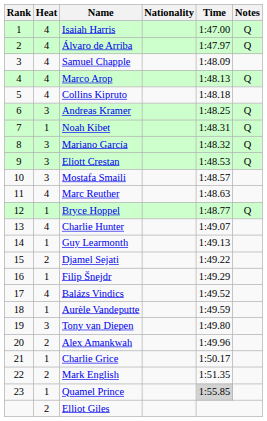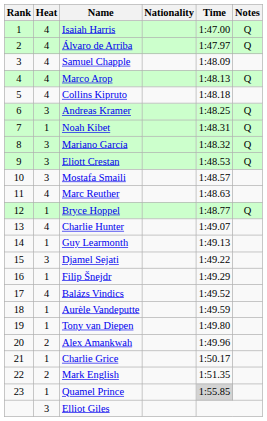 <table class="wikitable sortable" style="text-align:center">
 <tr>
 <th>Rank</th>
 <th>Heat</th>
 <th>Name</th>
 <th>Nationality</th>
 <th>Time</th>
 <th>Notes</th>
 </tr>
 <tr bgcolor=ccffcc>
 <td>1</td>
 <td>4</td>
 <td align="left"><a href='#'>Isaiah Harris</a></td>
 <td align=left></td>
 <td>1:47.00</td>
 <td>Q</td>
 </tr>
 <tr bgcolor=ccffcc>
 <td>2</td>
 <td>4</td>
 <td align="left"><a href='#'>Álvaro de Arriba</a></td>
 <td align=left></td>
 <td>1:47.97</td>
 <td>Q</td>
 </tr>
 <tr>
 <td>3</td>
 <td>4</td>
 <td align="left"><a href='#'>Samuel Chapple</a></td>
 <td align=left></td>
 <td>1:48.09</td>
 <td></td>
 </tr>
 <tr bgcolor=ccffcc>
 <td>4</td>
 <td>4</td>
 <td align="left"><a href='#'>Marco Arop</a></td>
 <td align=left></td>
 <td>1:48.13</td>
 <td>Q</td>
 </tr>
 <tr>
 <td>5</td>
 <td>4</td>
 <td align="left"><a href='#'>Collins Kipruto</a></td>
 <td align=left></td>
 <td>1:48.18</td>
 <td></td>
 </tr>
 <tr bgcolor=ccffcc>
 <td>6</td>
 <td>3</td>
 <td align="left"><a href='#'>Andreas Kramer</a></td>
 <td align=left></td>
 <td>1:48.25</td>
 <td>Q</td>
 </tr>
 <tr bgcolor=ccffcc>
 <td>7</td>
 <td>1</td>
 <td align="left"><a href='#'>Noah Kibet</a></td>
 <td align=left></td>
 <td>1:48.31</td>
 <td>Q</td>
 </tr>
 <tr bgcolor=ccffcc>
 <td>8</td>
 <td>3</td>
 <td align="left"><a href='#'>Mariano García</a></td>
 <td align=left></td>
 <td>1:48.32</td>
 <td>Q</td>
 </tr>
 <tr bgcolor=ccffcc>
 <td>9</td>
 <td>3</td>
 <td align="left"><a href='#'>Eliott Crestan</a></td>
 <td align=left></td>
 <td>1:48.53</td>
 <td>Q</td>
 </tr>
 <tr>
 <td>10</td>
 <td>3</td>
 <td align="left"><a href='#'>Mostafa Smaili</a></td>
 <td align=left></td>
 <td>1:48.57</td>
 <td></td>
 </tr>
 <tr>
 <td>11</td>
 <td>4</td>
 <td align="left"><a href='#'>Marc Reuther</a></td>
 <td align=left></td>
 <td>1:48.63</td>
 <td></td>
 </tr>
 <tr bgcolor=ccffcc>
 <td>12</td>
 <td>1</td>
 <td align="left"><a href='#'>Bryce Hoppel</a></td>
 <td align=left></td>
 <td>1:48.77</td>
 <td>Q</td>
 </tr>
 <tr>
 <td>13</td>
 <td>4</td>
 <td align="left"><a href='#'>Charlie Hunter</a></td>
 <td align=left></td>
 <td>1:49.07</td>
 <td></td>
 </tr>
 <tr>
 <td>14</td>
 <td>1</td>
 <td align="left"><a href='#'>Guy Learmonth</a></td>
 <td align=left></td>
 <td>1:49.13</td>
 <td></td>
 </tr>
 <tr>
 <td>15</td>
-<td>2</td>
+<td>3</td>
 <td align="left"><a href='#'>Djamel Sejati</a></td>
 <td align=left></td>
 <td>1:49.22</td>
 <td></td>
 </tr>
 <tr>
 <td>16</td>
 <td>1</td>
 <td align="left"><a href='#'>Filip Šnejdr</a></td>
 <td align=left></td>
 <td>1:49.29</td>
 <td></td>
 </tr>
 <tr>
 <td>17</td>
 <td>4</td>
 <td align="left"><a href='#'>Balázs Vindics</a></td>
 <td align=left></td>
 <td>1:49.52</td>
 <td></td>
 </tr>
 <tr>
 <td>18</td>
 <td>1</td>
 <td align="left"><a href='#'>Aurèle Vandeputte</a></td>
 <td align=left></td>
 <td>1:49.59</td>
 <td></td>
 </tr>
 <tr>
 <td>19</td>
-<td>3</td>
+<td>1</td>
 <td align="left"><a href='#'>Tony van Diepen</a></td>
 <td align=left></td>
 <td>1:49.80</td>
 <td></td>
 </tr>
 <tr>
 <td>20</td>
 <td>2</td>
 <td align="left"><a href='#'>Alex Amankwah</a></td>
 <td align=left></td>
 <td>1:49.96</td>
 <td></td>
 </tr>
 <tr>
 <td>21</td>
 <td>1</td>
 <td align="left"><a href='#'>Charlie Grice</a></td>
 <td align=left></td>
 <td>1:50.17</td>
 <td></td>
 </tr>
 <tr>
 <td>22</td>
 <td>2</td>
 <td align="left"><a href='#'>Mark English</a></td>
 <td align=left></td>
 <td>1:51.35</td>
 <td></td>
 </tr>
 <tr>
 <td>23</td>
 <td>1</td>
 <td align="left"><a href='#'>Quamel Prince</a></td>
 <td align=left></td>
 <td style="background: lightgrey;">1:55.85</td>
 <td></td>
 </tr>
 <tr>
 <td></td>
-<td>2</td>
+<td>3</td>
 <td align="left"><a href='#'>Elliot Giles</a></td>
 <td align=left></td>
 <td colspan=2></td>
 </tr>
 </table>
